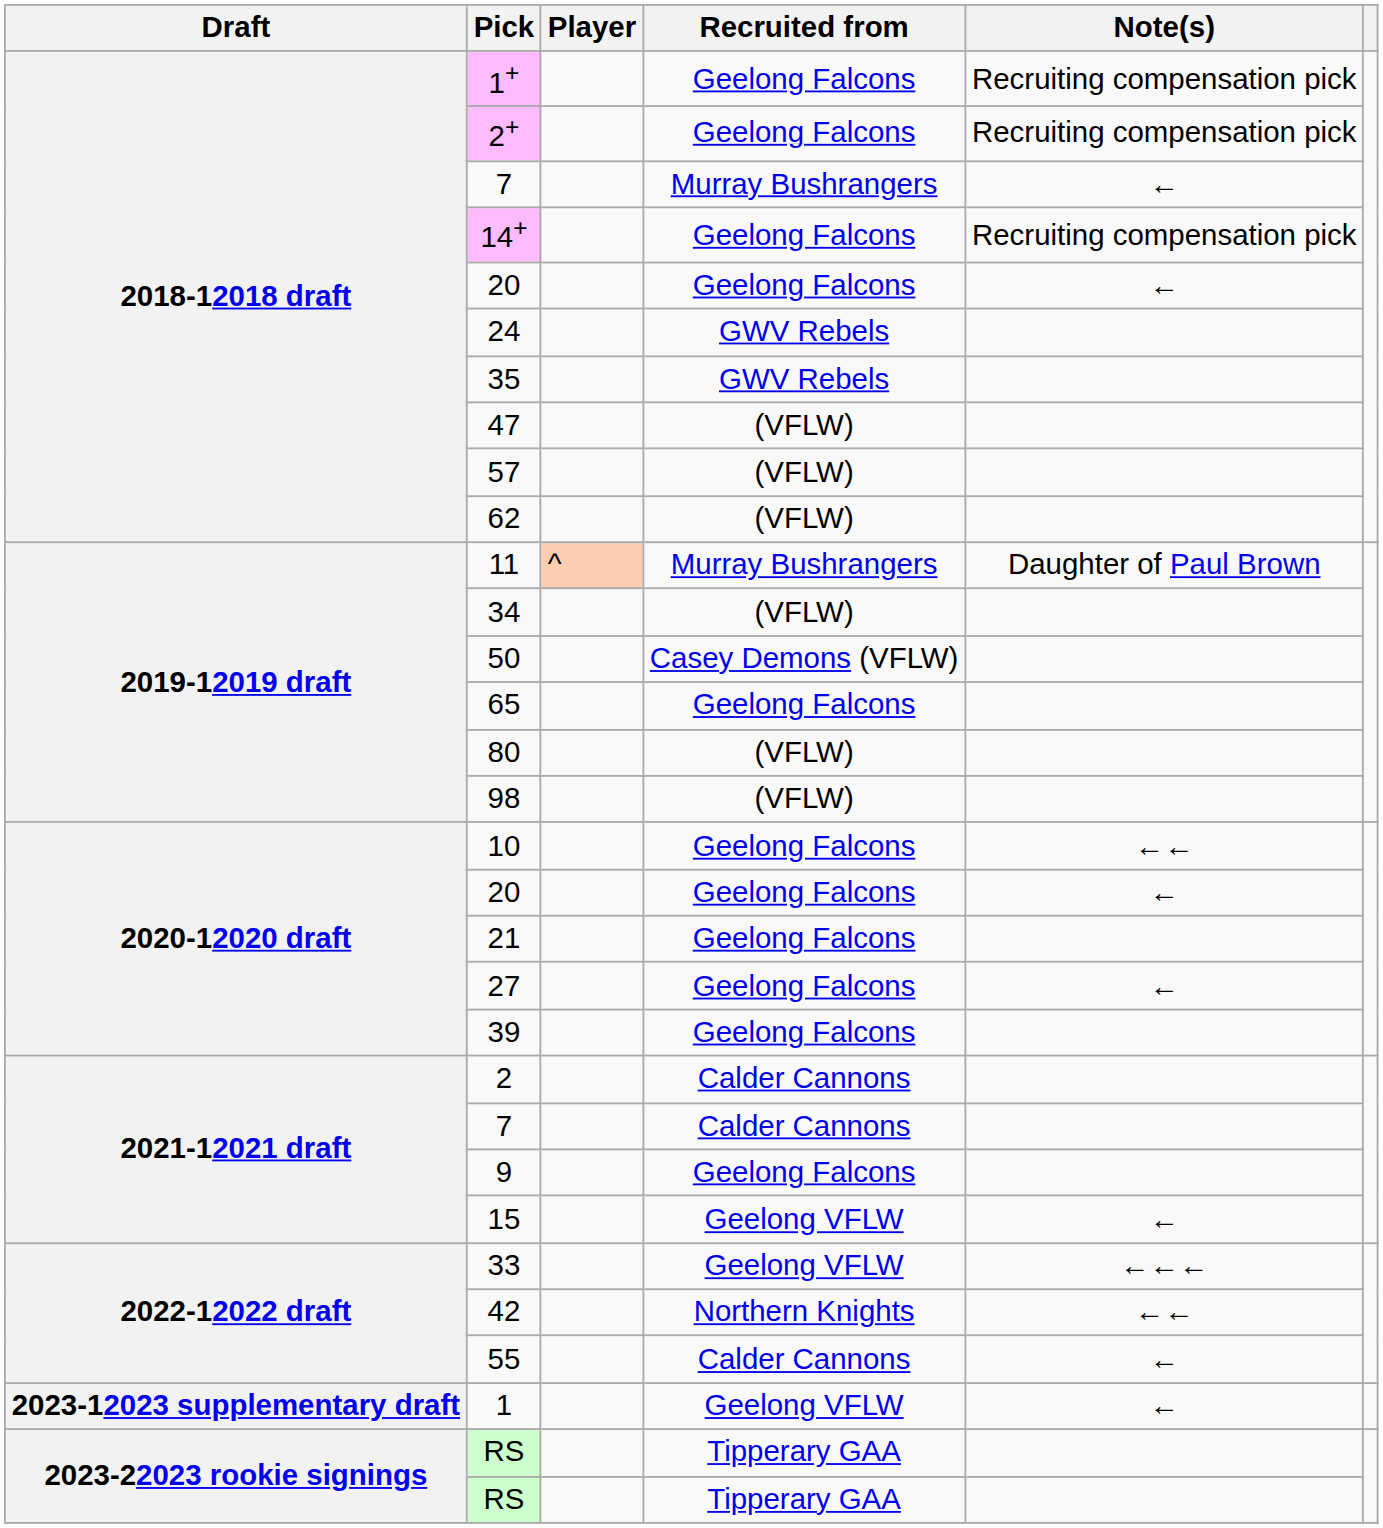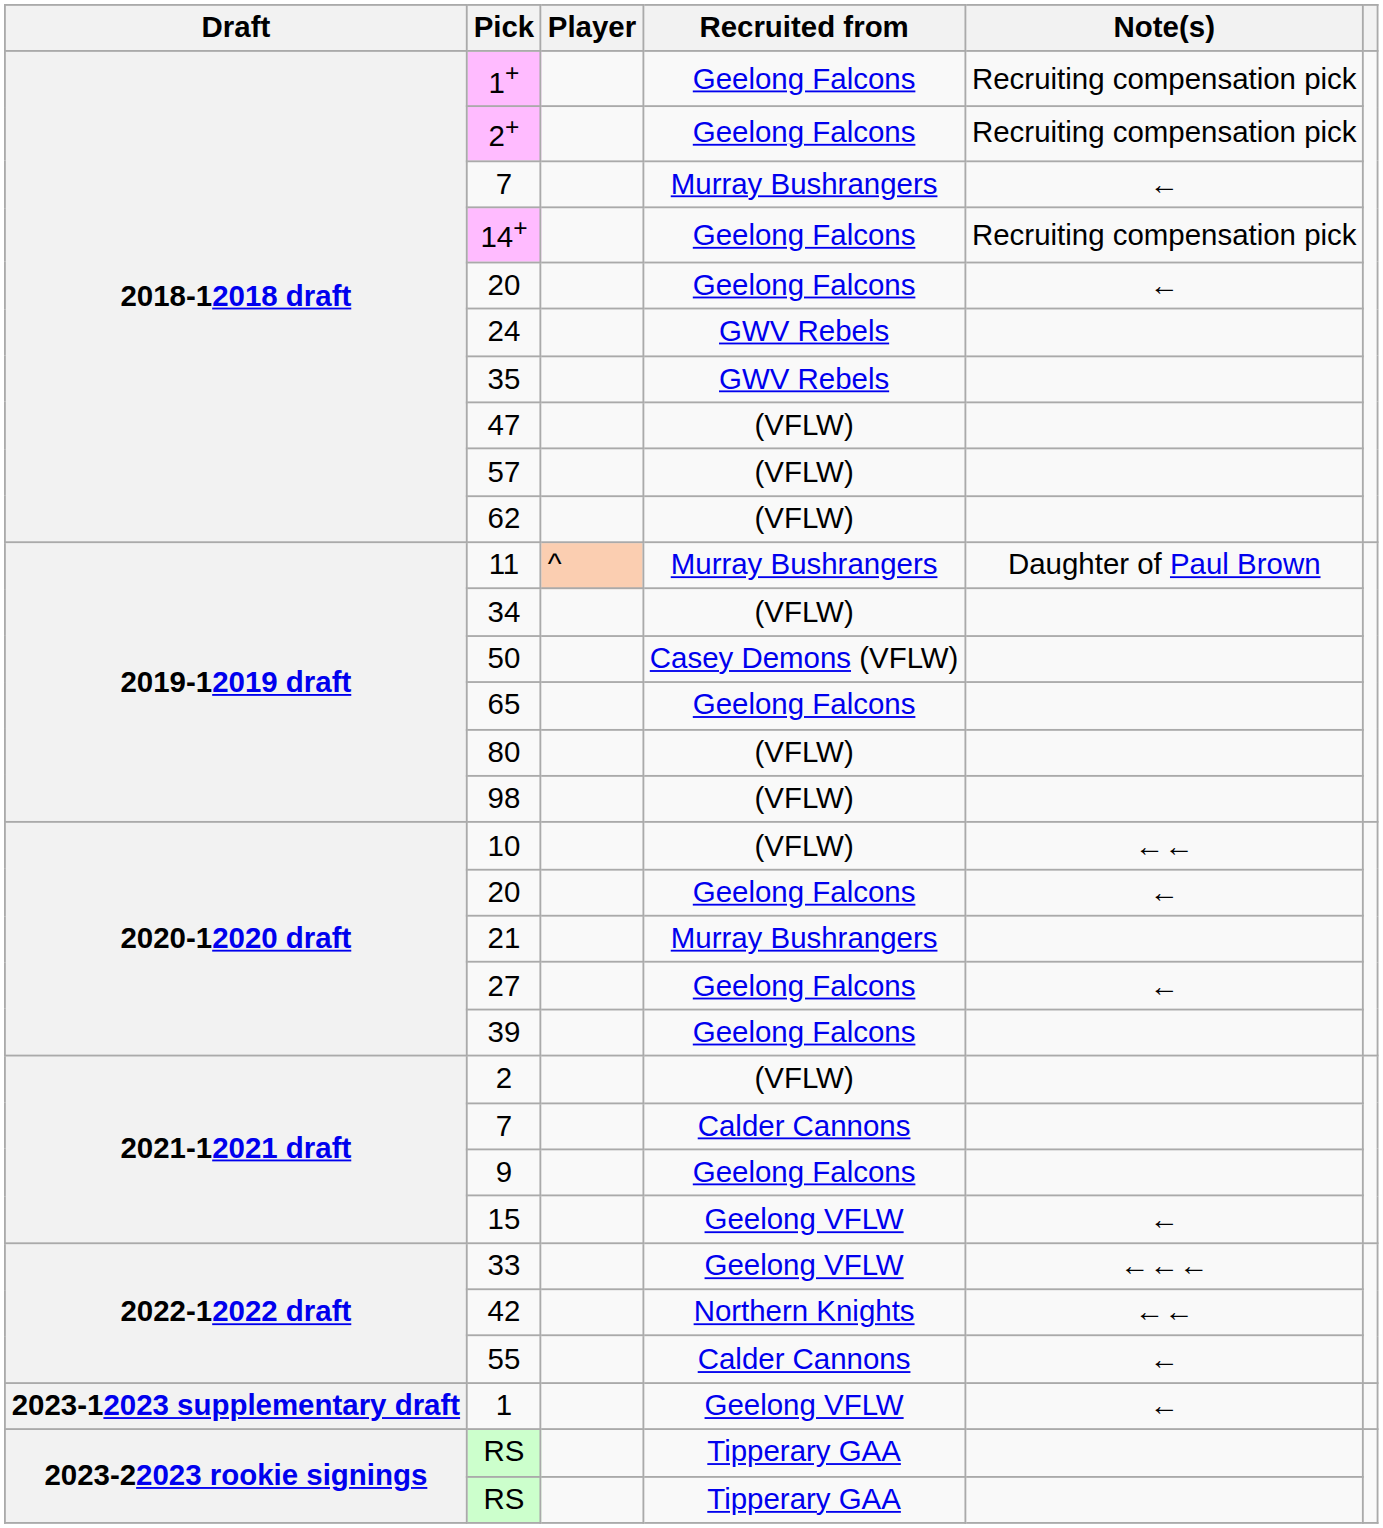 <table class="wikitable sortable plainrowheaders" style="text-align:center;">
 <tr>
 <th scope="col">Draft</th>
 <th scope="col">Pick</th>
 <th scope="col">Player</th>
 <th scope="col">Recruited from</th>
 <th scope="col">Note(s)</th>
 <th scope="col" class="unsortable"></th>
 </tr>
 <tr>
 <th scope="row" rowspan="10"><span>2018-1</span><a href='#'>2018 draft</a></th>
 <td style="background:#FFBBFF;">1<sup>+</sup></td>
 <td align="left"></td>
 <td><a href='#'>Geelong Falcons</a></td>
 <td>Recruiting compensation pick</td>
 <td rowspan="10"></td>
 </tr>
 <tr>
 <td style="background:#FFBBFF;">2<sup>+</sup></td>
 <td align="left"></td>
 <td><a href='#'>Geelong Falcons</a></td>
 <td>Recruiting compensation pick</td>
 </tr>
 <tr>
 <td>7</td>
 <td align="left"></td>
 <td><a href='#'>Murray Bushrangers</a></td>
 <td>←</td>
 </tr>
 <tr>
 <td style="background:#FFBBFF;">14<sup>+</sup></td>
 <td align="left"></td>
 <td><a href='#'>Geelong Falcons</a></td>
 <td>Recruiting compensation pick</td>
 </tr>
 <tr>
 <td>20</td>
 <td align="left"></td>
 <td><a href='#'>Geelong Falcons</a></td>
 <td>←</td>
 </tr>
 <tr>
 <td>24</td>
 <td align="left"></td>
 <td><a href='#'>GWV Rebels</a></td>
 <td></td>
 </tr>
 <tr>
 <td>35</td>
 <td align="left"></td>
 <td><a href='#'>GWV Rebels</a></td>
 <td></td>
 </tr>
 <tr>
 <td>47</td>
 <td align="left"></td>
 <td> (VFLW)</td>
 <td></td>
 </tr>
 <tr>
 <td>57</td>
 <td align="left"></td>
 <td> (VFLW)</td>
 <td></td>
 </tr>
 <tr>
 <td>62</td>
 <td align="left"></td>
 <td> (VFLW)</td>
 <td></td>
 </tr>
 <tr>
 <th scope="row" rowspan="6"><span>2019-1</span><a href='#'>2019 draft</a></th>
 <td>11</td>
 <td align="left" style="background:#FBCEB1;">^</td>
 <td><a href='#'>Murray Bushrangers</a></td>
 <td>Daughter of <a href='#'>Paul Brown</a></td>
 <td rowspan="6"></td>
 </tr>
 <tr>
 <td>34</td>
 <td align="left"></td>
 <td> (VFLW)</td>
 <td></td>
 </tr>
 <tr>
 <td>50</td>
 <td align="left"></td>
 <td><a href='#'>Casey Demons</a> (VFLW)</td>
 <td></td>
 </tr>
 <tr>
 <td>65</td>
 <td align="left"></td>
 <td><a href='#'>Geelong Falcons</a></td>
 <td></td>
 </tr>
 <tr>
 <td>80</td>
 <td align="left"></td>
 <td> (VFLW)</td>
 <td></td>
 </tr>
 <tr>
 <td>98</td>
 <td align="left"></td>
 <td> (VFLW)</td>
 <td></td>
 </tr>
 <tr>
 <th scope="row" rowspan="5"><span>2020-1</span><a href='#'>2020 draft</a></th>
 <td>10</td>
 <td align="left"></td>
-<td><a href='#'>Geelong Falcons</a></td>
+<td> (VFLW)</td>
 <td>←←</td>
 <td rowspan="5"></td>
 </tr>
 <tr>
 <td>20</td>
 <td align="left"></td>
 <td><a href='#'>Geelong Falcons</a></td>
 <td>←</td>
 </tr>
 <tr>
 <td>21</td>
 <td align="left"></td>
-<td><a href='#'>Geelong Falcons</a></td>
+<td><a href='#'>Murray Bushrangers</a></td>
 <td></td>
 </tr>
 <tr>
 <td>27</td>
 <td align="left"></td>
 <td><a href='#'>Geelong Falcons</a></td>
 <td>←</td>
 </tr>
 <tr>
 <td>39</td>
 <td align="left"></td>
 <td><a href='#'>Geelong Falcons</a></td>
 <td></td>
 </tr>
 <tr>
 <th scope="row" rowspan="4"><span>2021-1</span><a href='#'>2021 draft</a></th>
 <td>2</td>
 <td align="left"></td>
-<td><a href='#'>Calder Cannons</a></td>
+<td> (VFLW)</td>
 <td></td>
 <td rowspan="4"></td>
 </tr>
 <tr>
 <td>7</td>
 <td align="left"></td>
 <td><a href='#'>Calder Cannons</a></td>
 <td></td>
 </tr>
 <tr>
 <td>9</td>
 <td align="left"></td>
 <td><a href='#'>Geelong Falcons</a></td>
 <td></td>
 </tr>
 <tr>
 <td>15</td>
 <td align="left"></td>
 <td><a href='#'>Geelong VFLW</a></td>
 <td>←</td>
 </tr>
 <tr>
 <th scope="row" rowspan="3"><span>2022-1</span><a href='#'>2022 draft</a></th>
 <td>33</td>
 <td align="left"></td>
 <td><a href='#'>Geelong VFLW</a></td>
 <td>←←←</td>
 <td rowspan="3"></td>
 </tr>
 <tr>
 <td>42</td>
 <td align="left"></td>
 <td><a href='#'>Northern Knights</a></td>
 <td>←←</td>
 </tr>
 <tr>
 <td>55</td>
 <td align="left"></td>
 <td><a href='#'>Calder Cannons</a></td>
 <td>←</td>
 </tr>
 <tr>
 <th scope="row"><span>2023-1</span><a href='#'>2023 supplementary draft</a></th>
 <td>1</td>
 <td align="left"></td>
 <td><a href='#'>Geelong VFLW</a></td>
 <td>←</td>
 <td></td>
 </tr>
 <tr>
 <th scope="row" rowspan="2"><span>2023-2</span><a href='#'>2023 rookie signings</a></th>
 <td style="background-color: #CCFFCC; text-align:center;">RS</td>
 <td align="left"></td>
 <td><a href='#'>Tipperary GAA</a></td>
 <td></td>
 <td rowspan="2"></td>
 </tr>
 <tr>
 <td style="background-color: #CCFFCC; text-align:center;">RS</td>
 <td align="left"></td>
 <td><a href='#'>Tipperary GAA</a></td>
 <td></td>
 </tr>
 </table>
